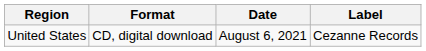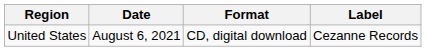 <table class=wikitable>
 <tr>
 <th>Region</th>
+<th>Date</th>
 <th>Format</th>
-<th>Date</th>
 <th>Label</th>
 </tr>
 <tr>
 <td>United States</td>
+<td>August 6, 2021</td>
 <td>CD, digital download</td>
-<td>August 6, 2021</td>
 <td>Cezanne Records</td>
 </tr>
 </table>
